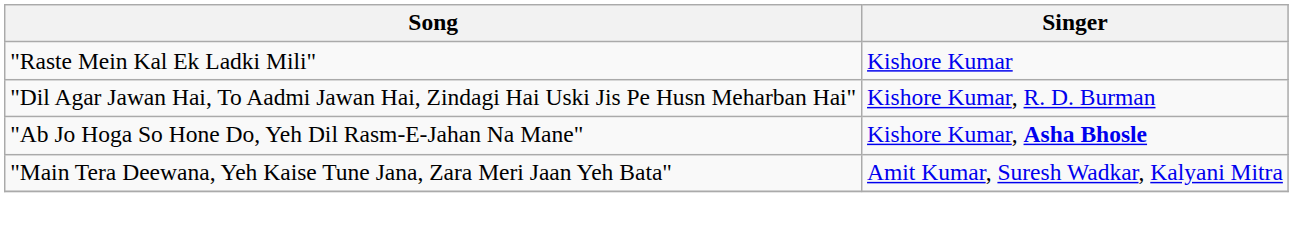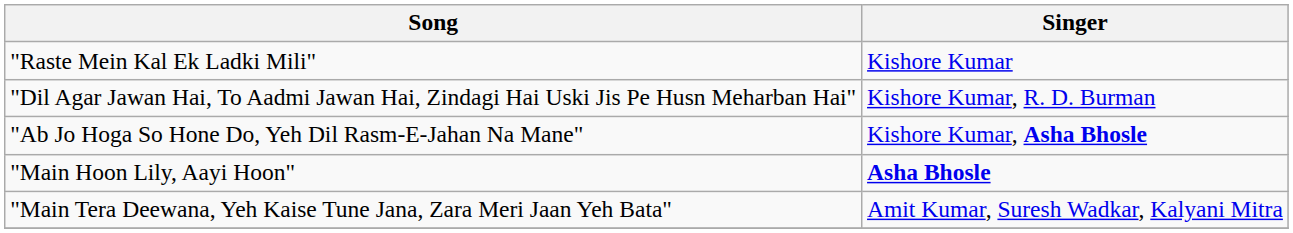 <table class="wikitable">
 <tr>
 <th>Song</th>
 <th>Singer</th>
 </tr>
 <tr>
 <td>"Raste Mein Kal Ek Ladki Mili"</td>
 <td><a href='#'>Kishore Kumar</a></td>
 </tr>
 <tr>
 <td>"Dil Agar Jawan Hai, To Aadmi Jawan Hai, Zindagi Hai Uski Jis Pe Husn Meharban Hai"</td>
 <td><a href='#'>Kishore Kumar</a>, <a href='#'>R. D. Burman</a></td>
 </tr>
 <tr>
 <td>"Ab Jo Hoga So Hone Do, Yeh Dil Rasm-E-Jahan Na Mane"</td>
 <td><a href='#'>Kishore Kumar</a>, <strong><a href='#'>Asha Bhosle</a></strong></td>
 </tr>
 <tr>
+<td>"Main Hoon Lily, Aayi Hoon"</td>
+<td><strong><a href='#'>Asha Bhosle</a></strong></td>
+</tr>
+<tr>
 <td>"Main Tera Deewana, Yeh Kaise Tune Jana, Zara Meri Jaan Yeh Bata"</td>
 <td><a href='#'>Amit Kumar</a>, <a href='#'>Suresh Wadkar</a>, <a href='#'>Kalyani Mitra</a></td>
 </tr>
 <tr>
 </tr>
 </table>
